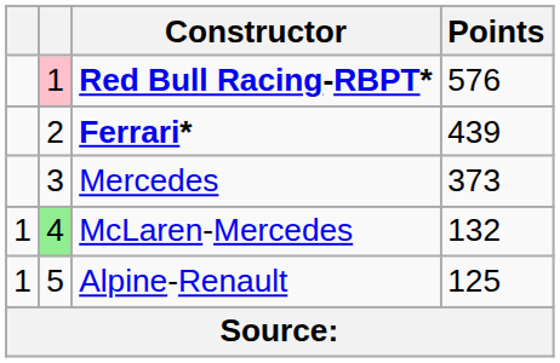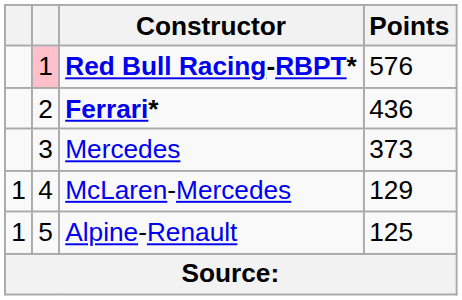 <table class="wikitable" style="font-size: 85%;">
 <tr>
 <th scope="col"></th>
 <th scope="col"></th>
 <th scope="col">Constructor</th>
 <th scope="col">Points</th>
 </tr>
 <tr>
 <td align="left"></td>
 <td align="center" style="background: pink;">1</td>
 <td> <strong><a href='#'>Red Bull Racing</a>-<a href='#'>RBPT</a>*</strong></td>
 <td align="left">576</td>
 </tr>
 <tr>
 <td align="left"></td>
 <td align="center">2</td>
 <td> <strong><a href='#'>Ferrari</a>*</strong></td>
-<td align="left">439</td>
+<td align="left">436</td>
 </tr>
 <tr>
 <td align="left"></td>
 <td align="center">3</td>
 <td> <a href='#'>Mercedes</a></td>
 <td align="left">373</td>
 </tr>
 <tr>
 <td align="left"> 1</td>
-<td align="center" style="background: lightgreen;">4</td>
+<td align="center">4</td>
 <td> <a href='#'>McLaren</a>-<a href='#'>Mercedes</a></td>
-<td align="left">132</td>
+<td align="left">129</td>
 </tr>
 <tr>
 <td align="left"> 1</td>
 <td align="center">5</td>
 <td> <a href='#'>Alpine</a>-<a href='#'>Renault</a></td>
 <td align="left">125</td>
 </tr>
 <tr>
 <th colspan=4>Source:</th>
 </tr>
 </table>
